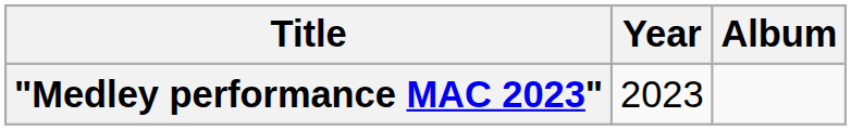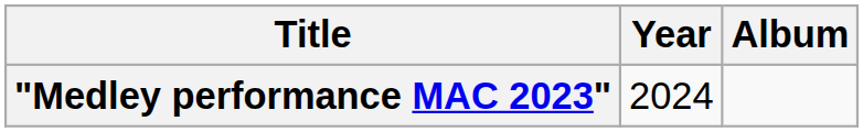 <table class="wikitable plainrowheaders" style="text-align:center;">
 <tr>
 <th scope="col">Title</th>
 <th scope="col">Year</th>
 <th scope="col">Album</th>
 </tr>
 <tr>
 <th scope="row">"Medley performance <a href='#'>MAC 2023</a>"</th>
-<td>2023</td>
+<td>2024</td>
 <td></td>
 </tr>
 </table>
